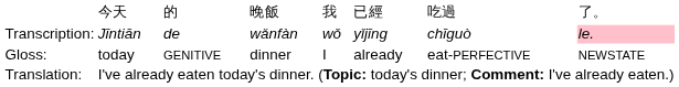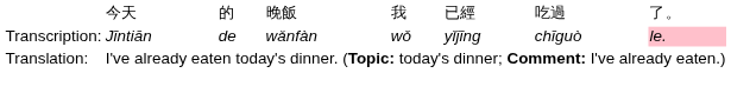 <table>
 <tr>
 <td></td>
 <td>今天</td>
 <td>的</td>
 <td>晚飯</td>
 <td>我</td>
 <td>已經</td>
 <td>吃過</td>
 <td>了。</td>
 </tr>
 <tr>
 <td>Transcription:</td>
 <td><em>Jīntiān</em></td>
 <td><em>de</em></td>
 <td><em>wǎnfàn</em></td>
 <td><em>wǒ</em></td>
 <td><em>yǐjīng</em></td>
 <td><em>chīguò</em></td>
 <td style="background: pink;"><em>le.</em></td>
 </tr>
 <tr>
-<td>Gloss:</td>
-<td>today</td>
-<td><small>GENITIVE</small></td>
-<td>dinner</td>
-<td>I</td>
-<td>already</td>
-<td>eat-<small>PERFECTIVE</small></td>
-<td><small>NEWSTATE</small></td>
-</tr>
-<tr>
 <td>Translation:</td>
 <td colspan=7>I've already eaten today's dinner. (<strong>Topic:</strong> today's dinner; <strong>Comment:</strong> I've already eaten.)</td>
 </tr>
 </table>
